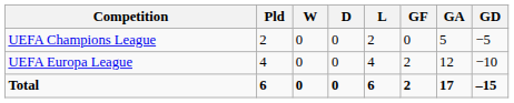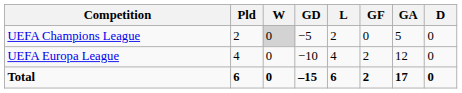 <table class="wikitable"  style="font-size:90%; text-align:left;">
 <tr>
 <th width="250">Competition</th>
 <th width="30">Pld</th>
 <th width="30">W</th>
-<th width="30">D</th>
+<th width="30">GD</th>
 <th width="30">L</th>
 <th width="30">GF</th>
 <th width="30">GA</th>
-<th width="30">GD</th>
+<th width="30">D</th>
 </tr>
 <tr>
 <td><a href='#'>UEFA Champions League</a></td>
 <td>2</td>
-<td>0</td>
-<td>0</td>
+<td style="background: lightgrey;">0</td>
+<td>−5</td>
 <td>2</td>
 <td>0</td>
 <td>5</td>
-<td>−5</td>
+<td>0</td>
 </tr>
 <tr>
 <td><a href='#'>UEFA Europa League</a></td>
 <td>4</td>
 <td>0</td>
-<td>0</td>
+<td>−10</td>
 <td>4</td>
 <td>2</td>
 <td>12</td>
-<td>−10</td>
+<td>0</td>
 </tr>
 <tr>
 <td><strong>Total</strong></td>
 <td><strong>6</strong></td>
 <td><strong>0</strong></td>
-<td><strong>0</strong></td>
+<td><strong>–15</strong></td>
 <td><strong>6</strong></td>
 <td><strong>2</strong></td>
 <td><strong>17</strong></td>
-<td><strong>–15</strong></td>
+<td><strong>0</strong></td>
 </tr>
 </table>
